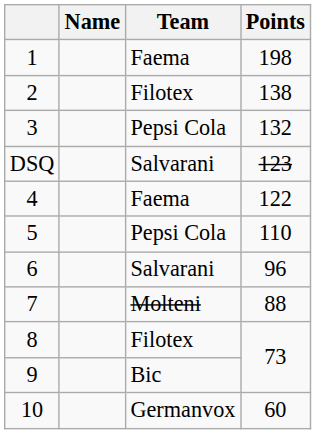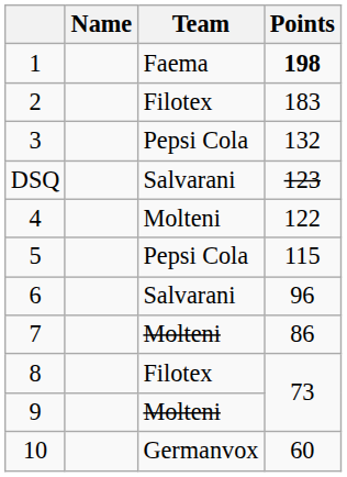 <table class="wikitable">
 <tr>
 <th></th>
 <th>Name</th>
 <th>Team</th>
 <th>Points</th>
 </tr>
 <tr>
 <td style="text-align:center">1</td>
 <td>  </td>
 <td>Faema</td>
-<td style="text-align:center">198</td>
+<td style="text-align:center"><strong>198</strong></td>
 </tr>
 <tr>
 <td style="text-align:center">2</td>
 <td></td>
 <td>Filotex</td>
-<td style="text-align:center">138</td>
+<td style="text-align:center">183</td>
 </tr>
 <tr>
 <td style="text-align:center">3</td>
 <td></td>
 <td>Pepsi Cola</td>
 <td style="text-align:center">132</td>
 </tr>
 <tr>
 <td style="text-align:center">DSQ</td>
 <td><del></del></td>
 <td>Salvarani</td>
 <td style="text-align:center"><del>123</del></td>
 </tr>
 <tr>
 <td style="text-align:center">4</td>
 <td></td>
-<td>Faema</td>
+<td>Molteni</td>
 <td style="text-align:center">122</td>
 </tr>
 <tr>
 <td style="text-align:center">5</td>
 <td></td>
 <td>Pepsi Cola</td>
-<td style="text-align:center">110</td>
+<td style="text-align:center">115</td>
 </tr>
 <tr>
 <td style="text-align:center">6</td>
 <td></td>
 <td>Salvarani</td>
 <td style="text-align:center">96</td>
 </tr>
 <tr>
 <td style="text-align:center">7</td>
 <td></td>
 <td><del>Molteni</del></td>
-<td style="text-align:center">88</td>
+<td style="text-align:center">86</td>
 </tr>
 <tr>
 <td style="text-align:center">8</td>
 <td></td>
 <td>Filotex</td>
 <td style="text-align:center" rowspan="2">73</td>
 </tr>
 <tr>
 <td style="text-align:center">9</td>
 <td></td>
-<td>Bic</td>
+<td><del>Molteni</del></td>
 </tr>
 <tr>
 <td style="text-align:center">10</td>
 <td></td>
 <td>Germanvox</td>
 <td style="text-align:center">60</td>
 </tr>
 </table>
